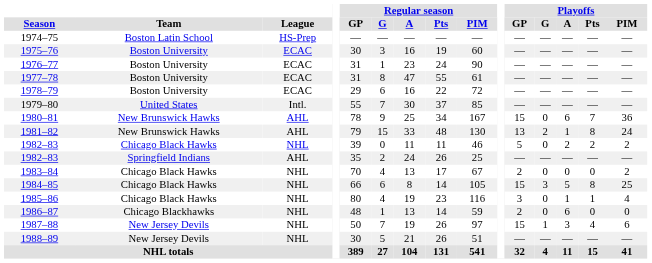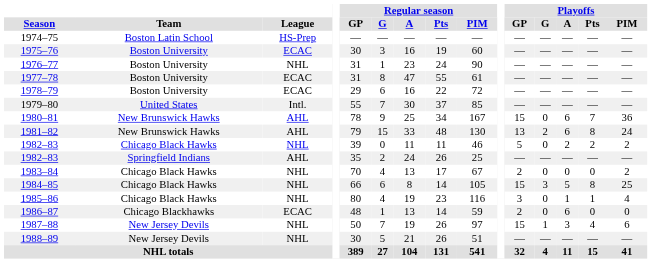 <table border="0" cellpadding="1" cellspacing="0" style="text-align:center; width:60em">
 <tr bgcolor="#e0e0e0">
 <th colspan="3" bgcolor="#ffffff"> </th>
 <th rowspan="99" bgcolor="#ffffff"> </th>
 <th colspan="5"><a href='#'>Regular season</a></th>
 <th rowspan="99" bgcolor="#ffffff"> </th>
 <th colspan="5"><a href='#'>Playoffs</a></th>
 </tr>
 <tr bgcolor="#e0e0e0">
 <th><a href='#'>Season</a></th>
 <th>Team</th>
 <th>League</th>
 <th>GP</th>
 <th><a href='#'>G</a></th>
 <th><a href='#'>A</a></th>
 <th><a href='#'>Pts</a></th>
 <th><a href='#'>PIM</a></th>
 <th>GP</th>
 <th>G</th>
 <th>A</th>
 <th>Pts</th>
 <th>PIM</th>
 </tr>
 <tr>
 <td>1974–75</td>
 <td><a href='#'>Boston Latin School</a></td>
 <td><a href='#'>HS-Prep</a></td>
 <td>—</td>
 <td>—</td>
 <td>—</td>
 <td>—</td>
 <td>—</td>
 <td>—</td>
 <td>—</td>
 <td>—</td>
 <td>—</td>
 <td>—</td>
 </tr>
 <tr bgcolor="#f0f0f0">
 <td><a href='#'>1975–76</a></td>
 <td><a href='#'>Boston University</a></td>
 <td><a href='#'>ECAC</a></td>
 <td>30</td>
 <td>3</td>
 <td>16</td>
 <td>19</td>
 <td>60</td>
 <td>—</td>
 <td>—</td>
 <td>—</td>
 <td>—</td>
 <td>—</td>
 </tr>
 <tr>
 <td><a href='#'>1976–77</a></td>
 <td>Boston University</td>
-<td>ECAC</td>
+<td>NHL</td>
 <td>31</td>
 <td>1</td>
 <td>23</td>
 <td>24</td>
 <td>90</td>
 <td>—</td>
 <td>—</td>
 <td>—</td>
 <td>—</td>
 <td>—</td>
 </tr>
 <tr bgcolor="#f0f0f0">
 <td><a href='#'>1977–78</a></td>
 <td>Boston University</td>
 <td>ECAC</td>
 <td>31</td>
 <td>8</td>
 <td>47</td>
 <td>55</td>
 <td>61</td>
 <td>—</td>
 <td>—</td>
 <td>—</td>
 <td>—</td>
 <td>—</td>
 </tr>
 <tr>
 <td><a href='#'>1978–79</a></td>
 <td>Boston University</td>
 <td>ECAC</td>
 <td>29</td>
 <td>6</td>
 <td>16</td>
 <td>22</td>
 <td>72</td>
 <td>—</td>
 <td>—</td>
 <td>—</td>
 <td>—</td>
 <td>—</td>
 </tr>
 <tr bgcolor="#f0f0f0">
 <td>1979–80</td>
 <td><a href='#'>United States</a></td>
 <td>Intl.</td>
 <td>55</td>
 <td>7</td>
 <td>30</td>
 <td>37</td>
 <td>85</td>
 <td>—</td>
 <td>—</td>
 <td>—</td>
 <td>—</td>
 <td>—</td>
 </tr>
 <tr>
 <td><a href='#'>1980–81</a></td>
 <td><a href='#'>New Brunswick Hawks</a></td>
 <td><a href='#'>AHL</a></td>
 <td>78</td>
 <td>9</td>
 <td>25</td>
 <td>34</td>
 <td>167</td>
 <td>15</td>
 <td>0</td>
 <td>6</td>
 <td>7</td>
 <td>36</td>
 </tr>
 <tr bgcolor="#f0f0f0">
 <td><a href='#'>1981–82</a></td>
 <td>New Brunswick Hawks</td>
 <td>AHL</td>
 <td>79</td>
 <td>15</td>
 <td>33</td>
 <td>48</td>
 <td>130</td>
 <td>13</td>
 <td>2</td>
-<td>1</td>
+<td>6</td>
 <td>8</td>
 <td>24</td>
 </tr>
 <tr>
 <td><a href='#'>1982–83</a></td>
 <td><a href='#'>Chicago Black Hawks</a></td>
 <td><a href='#'>NHL</a></td>
 <td>39</td>
 <td>0</td>
 <td>11</td>
 <td>11</td>
 <td>46</td>
 <td>5</td>
 <td>0</td>
 <td>2</td>
 <td>2</td>
 <td>2</td>
 </tr>
 <tr bgcolor="#f0f0f0">
 <td><a href='#'>1982–83</a></td>
 <td><a href='#'>Springfield Indians</a></td>
 <td>AHL</td>
 <td>35</td>
 <td>2</td>
 <td>24</td>
 <td>26</td>
 <td>25</td>
 <td>—</td>
 <td>—</td>
 <td>—</td>
 <td>—</td>
 <td>—</td>
 </tr>
 <tr>
 <td><a href='#'>1983–84</a></td>
 <td>Chicago Black Hawks</td>
 <td>NHL</td>
 <td>70</td>
 <td>4</td>
 <td>13</td>
 <td>17</td>
 <td>67</td>
 <td>2</td>
 <td>0</td>
 <td>0</td>
 <td>0</td>
 <td>2</td>
 </tr>
 <tr bgcolor="#f0f0f0">
 <td><a href='#'>1984–85</a></td>
 <td>Chicago Black Hawks</td>
 <td>NHL</td>
 <td>66</td>
 <td>6</td>
 <td>8</td>
 <td>14</td>
 <td>105</td>
 <td>15</td>
 <td>3</td>
 <td>5</td>
 <td>8</td>
 <td>25</td>
 </tr>
 <tr>
 <td><a href='#'>1985–86</a></td>
 <td>Chicago Black Hawks</td>
 <td>NHL</td>
 <td>80</td>
 <td>4</td>
 <td>19</td>
 <td>23</td>
 <td>116</td>
 <td>3</td>
 <td>0</td>
 <td>1</td>
 <td>1</td>
 <td>4</td>
 </tr>
 <tr bgcolor="#f0f0f0">
 <td><a href='#'>1986–87</a></td>
 <td>Chicago Blackhawks</td>
-<td>NHL</td>
+<td>ECAC</td>
 <td>48</td>
 <td>1</td>
 <td>13</td>
 <td>14</td>
 <td>59</td>
 <td>2</td>
 <td>0</td>
 <td>6</td>
 <td>0</td>
 <td>0</td>
 </tr>
 <tr>
 <td><a href='#'>1987–88</a></td>
 <td><a href='#'>New Jersey Devils</a></td>
 <td>NHL</td>
 <td>50</td>
 <td>7</td>
 <td>19</td>
 <td>26</td>
 <td>97</td>
 <td>15</td>
 <td>1</td>
 <td>3</td>
 <td>4</td>
 <td>6</td>
 </tr>
 <tr bgcolor="#f0f0f0">
 <td><a href='#'>1988–89</a></td>
 <td>New Jersey Devils</td>
 <td>NHL</td>
 <td>30</td>
 <td>5</td>
 <td>21</td>
 <td>26</td>
 <td>51</td>
 <td>—</td>
 <td>—</td>
 <td>—</td>
 <td>—</td>
 <td>—</td>
 </tr>
 <tr bgcolor="#e0e0e0">
 <th colspan="3">NHL totals</th>
 <th>389</th>
 <th>27</th>
 <th>104</th>
 <th>131</th>
 <th>541</th>
 <th>32</th>
 <th>4</th>
 <th>11</th>
 <th>15</th>
 <th>41</th>
 </tr>
 </table>
